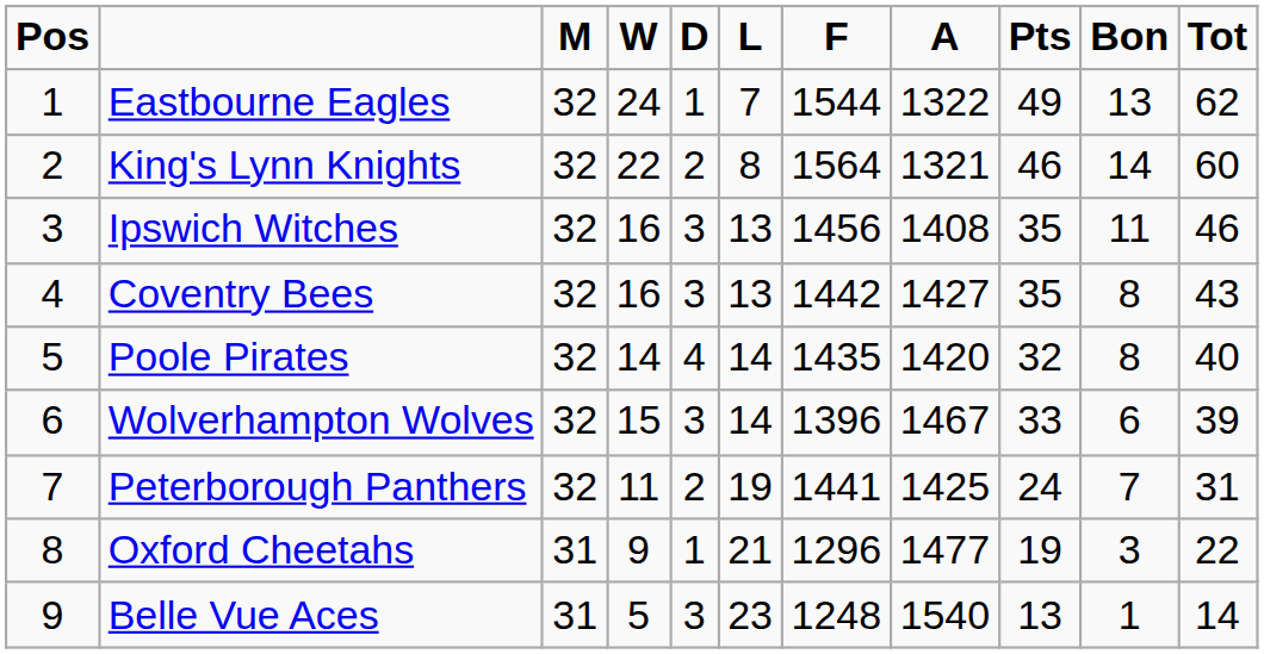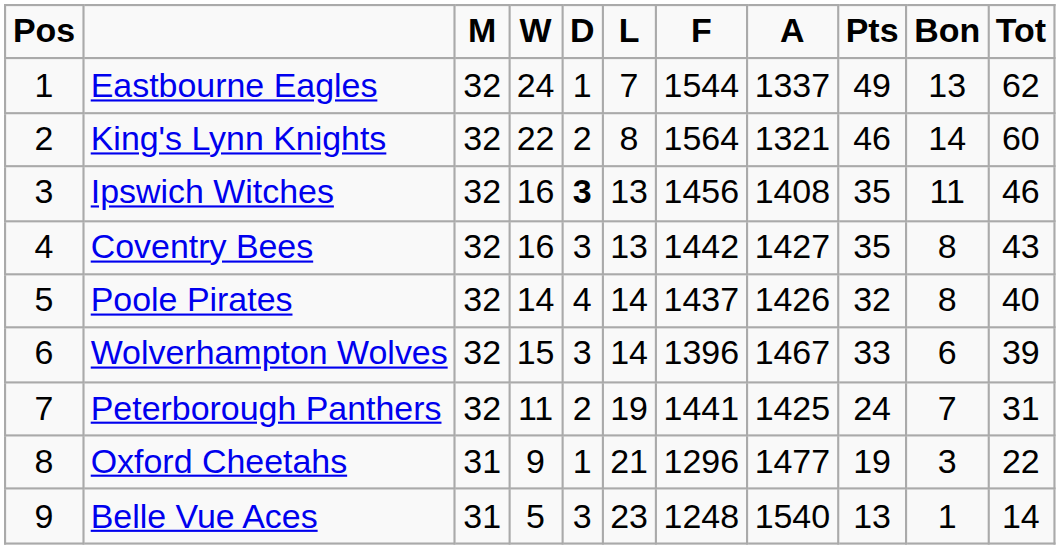 <table class="wikitable">
 <tr align="center">
 <td><strong>Pos</strong></td>
 <td></td>
 <td><strong>M</strong></td>
 <td><strong>W</strong></td>
 <td><strong>D</strong></td>
 <td><strong>L</strong></td>
 <td><strong>F</strong></td>
 <td><strong>A</strong></td>
 <td><strong>Pts</strong></td>
 <td><strong>Bon</strong></td>
 <td><strong>Tot</strong></td>
 </tr>
 <tr align="center">
 <td>1</td>
 <td align="left"><a href='#'>Eastbourne Eagles</a></td>
 <td>32</td>
 <td>24</td>
 <td>1</td>
 <td>7</td>
 <td>1544</td>
-<td>1322</td>
+<td>1337</td>
 <td>49</td>
 <td>13</td>
 <td>62</td>
 </tr>
 <tr align="center">
 <td>2</td>
 <td align="left"><a href='#'>King's Lynn Knights</a></td>
 <td>32</td>
 <td>22</td>
 <td>2</td>
 <td>8</td>
 <td>1564</td>
 <td>1321</td>
 <td>46</td>
 <td>14</td>
 <td>60</td>
 </tr>
 <tr align="center">
 <td>3</td>
 <td align="left"><a href='#'>Ipswich Witches</a></td>
 <td>32</td>
 <td>16</td>
-<td>3</td>
+<td><strong>3</strong></td>
 <td>13</td>
 <td>1456</td>
 <td>1408</td>
 <td>35</td>
 <td>11</td>
 <td>46</td>
 </tr>
 <tr align="center">
 <td>4</td>
 <td align="left"><a href='#'>Coventry Bees</a></td>
 <td>32</td>
 <td>16</td>
 <td>3</td>
 <td>13</td>
 <td>1442</td>
 <td>1427</td>
 <td>35</td>
 <td>8</td>
 <td>43</td>
 </tr>
 <tr align="center">
 <td>5</td>
 <td align="left"><a href='#'>Poole Pirates</a></td>
 <td>32</td>
 <td>14</td>
 <td>4</td>
 <td>14</td>
-<td>1435</td>
-<td>1420</td>
+<td>1437</td>
+<td>1426</td>
 <td>32</td>
 <td>8</td>
 <td>40</td>
 </tr>
 <tr align="center">
 <td>6</td>
 <td align="left"><a href='#'>Wolverhampton Wolves</a></td>
 <td>32</td>
 <td>15</td>
 <td>3</td>
 <td>14</td>
 <td>1396</td>
 <td>1467</td>
 <td>33</td>
 <td>6</td>
 <td>39</td>
 </tr>
 <tr align="center">
 <td>7</td>
 <td align="left"><a href='#'>Peterborough Panthers</a></td>
 <td>32</td>
 <td>11</td>
 <td>2</td>
 <td>19</td>
 <td>1441</td>
 <td>1425</td>
 <td>24</td>
 <td>7</td>
 <td>31</td>
 </tr>
 <tr align="center">
 <td>8</td>
 <td align="left"><a href='#'>Oxford Cheetahs</a></td>
 <td>31</td>
 <td>9</td>
 <td>1</td>
 <td>21</td>
 <td>1296</td>
 <td>1477</td>
 <td>19</td>
 <td>3</td>
 <td>22</td>
 </tr>
 <tr align="center">
 <td>9</td>
 <td align="left"><a href='#'>Belle Vue Aces</a></td>
 <td>31</td>
 <td>5</td>
 <td>3</td>
 <td>23</td>
 <td>1248</td>
 <td>1540</td>
 <td>13</td>
 <td>1</td>
 <td>14</td>
 </tr>
 </table>
